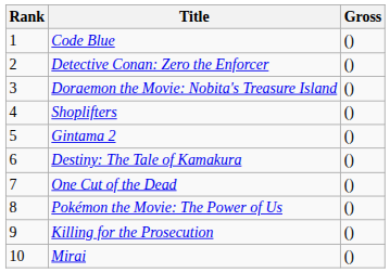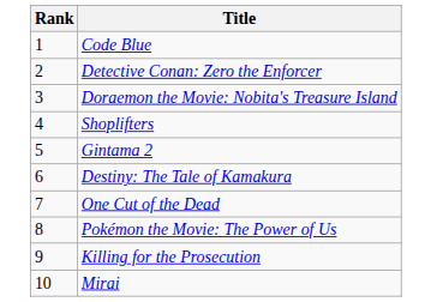 <table class="wikitable sortable" style="margin:auto; margin:auto;">
 <tr>
 <th>Rank</th>
 <th>Title</th>
-<th>Gross</th>
 </tr>
 <tr>
 <td>1</td>
 <td><em><a href='#'>Code Blue</a></em></td>
-<td> ()</td>
 </tr>
 <tr>
 <td>2</td>
 <td><em><a href='#'>Detective Conan: Zero the Enforcer</a></em></td>
-<td> ()</td>
 </tr>
 <tr>
 <td>3</td>
 <td><em><a href='#'>Doraemon the Movie: Nobita's Treasure Island</a></em></td>
-<td> ()</td>
 </tr>
 <tr>
 <td>4</td>
 <td><em><a href='#'>Shoplifters</a></em></td>
-<td> ()</td>
 </tr>
 <tr>
 <td>5</td>
 <td><em><a href='#'>Gintama 2</a></em></td>
-<td> ()</td>
 </tr>
 <tr>
 <td>6</td>
 <td><em><a href='#'>Destiny: The Tale of Kamakura</a></em></td>
-<td> ()</td>
 </tr>
 <tr>
 <td>7</td>
 <td><em><a href='#'>One Cut of the Dead</a></em></td>
-<td> ()</td>
 </tr>
 <tr>
 <td>8</td>
 <td><em><a href='#'>Pokémon the Movie: The Power of Us</a></em></td>
-<td> ()</td>
 </tr>
 <tr>
 <td>9</td>
 <td><em><a href='#'>Killing for the Prosecution</a></em></td>
-<td> ()</td>
 </tr>
 <tr>
 <td>10</td>
 <td><em><a href='#'>Mirai</a></em></td>
-<td> ()</td>
 </tr>
 </table>
